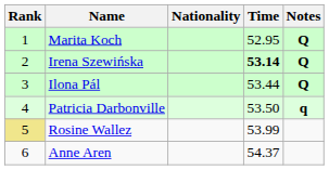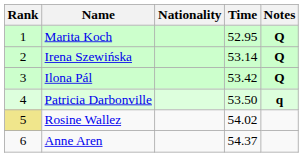 <table class="wikitable sortable" style="text-align:center">
 <tr>
 <th>Rank</th>
 <th>Name</th>
 <th>Nationality</th>
 <th>Time</th>
 <th>Notes</th>
 </tr>
 <tr bgcolor=ccffcc>
 <td>1</td>
 <td align=left><a href='#'>Marita Koch</a></td>
 <td align=left></td>
 <td>52.95</td>
 <td><strong>Q</strong></td>
 </tr>
 <tr bgcolor=ccffcc>
 <td>2</td>
 <td align=left><a href='#'>Irena Szewińska</a></td>
 <td align=left></td>
-<td><strong>53.14</strong></td>
+<td>53.14</td>
 <td><strong>Q</strong></td>
 </tr>
 <tr bgcolor=ccffcc>
 <td>3</td>
 <td align=left><a href='#'>Ilona Pál</a></td>
 <td align=left></td>
-<td>53.44</td>
+<td>53.42</td>
 <td><strong>Q</strong></td>
 </tr>
 <tr bgcolor=ddffdd>
 <td>4</td>
 <td align=left><a href='#'>Patricia Darbonville</a></td>
 <td align=left></td>
 <td>53.50</td>
 <td><strong>q</strong></td>
 </tr>
 <tr>
 <td style="background: khaki;">5</td>
 <td align=left><a href='#'>Rosine Wallez</a></td>
 <td align=left></td>
-<td>53.99</td>
+<td>54.02</td>
 <td></td>
 </tr>
 <tr>
 <td>6</td>
 <td align=left><a href='#'>Anne Aren</a></td>
 <td align=left></td>
 <td>54.37</td>
 <td></td>
 </tr>
 </table>
